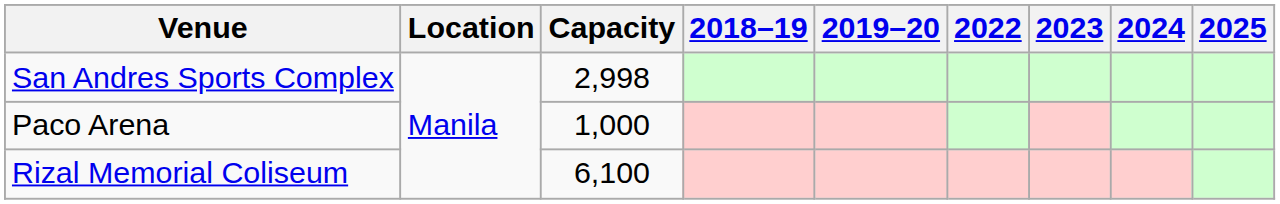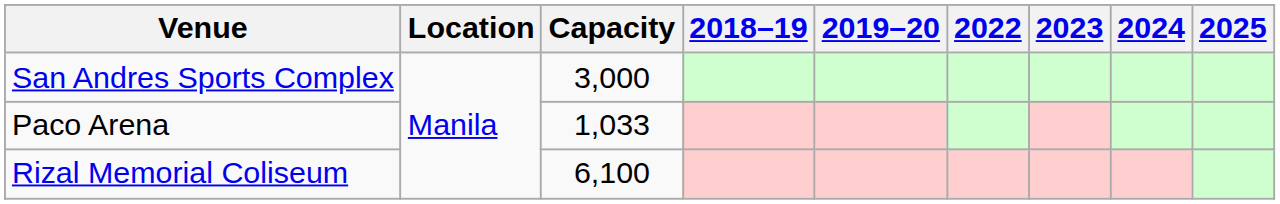 <table class="wikitable sortable" style="text-align:center">
 <tr>
 <th>Venue</th>
 <th>Location</th>
 <th>Capacity</th>
 <th><a href='#'>2018–19</a></th>
 <th><a href='#'>2019–20</a></th>
 <th><a href='#'>2022</a></th>
 <th><a href='#'>2023</a></th>
 <th><a href='#'>2024</a></th>
 <th><a href='#'>2025</a></th>
 </tr>
 <tr>
 <td align=left><a href='#'>San Andres Sports Complex</a></td>
 <td align=left rowspan=3><a href='#'>Manila</a></td>
-<td align=center>2,998</td>
+<td align=center>3,000</td>
 <td bgcolor="CFFFCF"></td>
 <td bgcolor="CFFFCF"></td>
 <td bgcolor="CFFFCF"></td>
 <td bgcolor="CFFFCF"></td>
 <td bgcolor="CFFFCF"></td>
 <td bgcolor="CFFFCF"></td>
 </tr>
 <tr>
 <td align=left>Paco Arena</td>
-<td align=center>1,000</td>
+<td align=center>1,033</td>
 <td bgcolor="FFCFCF"></td>
 <td bgcolor="FFCFCF"></td>
 <td bgcolor="CFFFCF"></td>
 <td bgcolor="FFCFCF"></td>
 <td bgcolor="CFFFCF"></td>
 <td bgcolor="CFFFCF"></td>
 </tr>
 <tr>
 <td align=left><a href='#'>Rizal Memorial Coliseum</a></td>
 <td align=center>6,100</td>
 <td bgcolor="FFCFCF"></td>
 <td bgcolor="FFCFCF"></td>
 <td bgcolor="FFCFCF"></td>
 <td bgcolor="FFCFCF"></td>
 <td bgcolor="FFCFCF"></td>
 <td bgcolor="CFFFCF"></td>
 </tr>
 </table>
